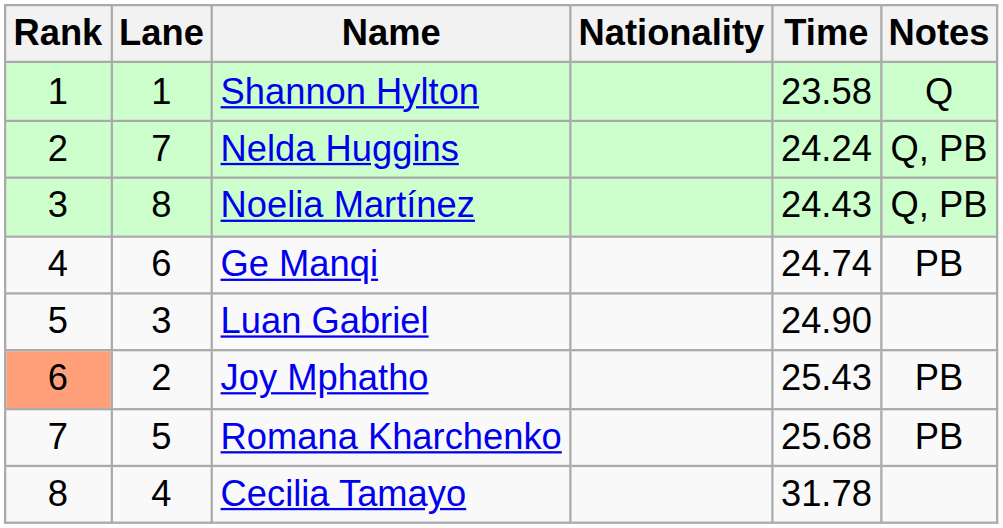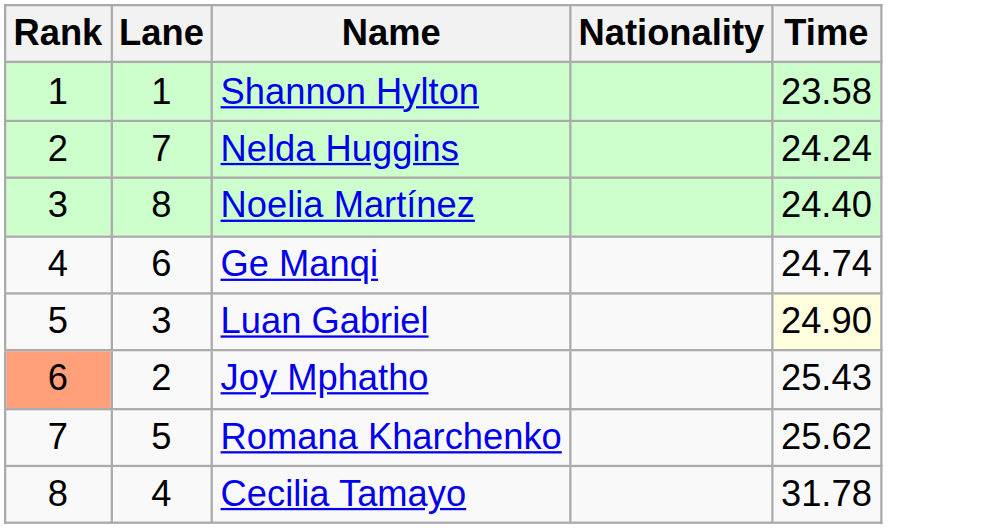 <table class="wikitable sortable" style="text-align:center">
 <tr>
 <th>Rank</th>
 <th>Lane</th>
 <th>Name</th>
 <th>Nationality</th>
 <th>Time</th>
-<th>Notes</th>
 </tr>
 <tr bgcolor=ccffcc>
 <td>1</td>
 <td>1</td>
 <td align=left><a href='#'>Shannon Hylton</a></td>
 <td align=left></td>
 <td>23.58</td>
-<td>Q</td>
 </tr>
 <tr bgcolor=ccffcc>
 <td>2</td>
 <td>7</td>
 <td align=left><a href='#'>Nelda Huggins</a></td>
 <td align=left></td>
 <td>24.24</td>
-<td>Q, PB</td>
 </tr>
 <tr bgcolor=ccffcc>
 <td>3</td>
 <td>8</td>
 <td align=left><a href='#'>Noelia Martínez</a></td>
 <td align=left></td>
-<td>24.43</td>
-<td>Q, PB</td>
+<td>24.40</td>
 </tr>
 <tr>
 <td>4</td>
 <td>6</td>
 <td align=left><a href='#'>Ge Manqi</a></td>
 <td align=left></td>
 <td>24.74</td>
-<td>PB</td>
 </tr>
 <tr>
 <td>5</td>
 <td>3</td>
 <td align=left><a href='#'>Luan Gabriel</a></td>
 <td align=left></td>
-<td>24.90</td>
-<td></td>
+<td style="background: lightyellow;">24.90</td>
 </tr>
 <tr>
 <td style="background: lightsalmon;">6</td>
 <td>2</td>
 <td align=left><a href='#'>Joy Mphatho</a></td>
 <td align=left></td>
 <td>25.43</td>
-<td>PB</td>
 </tr>
 <tr>
 <td>7</td>
 <td>5</td>
 <td align=left><a href='#'>Romana Kharchenko</a></td>
 <td align=left></td>
-<td>25.68</td>
-<td>PB</td>
+<td>25.62</td>
 </tr>
 <tr>
 <td>8</td>
 <td>4</td>
 <td align=left><a href='#'>Cecilia Tamayo</a></td>
 <td align=left></td>
 <td>31.78</td>
-<td></td>
 </tr>
 </table>
